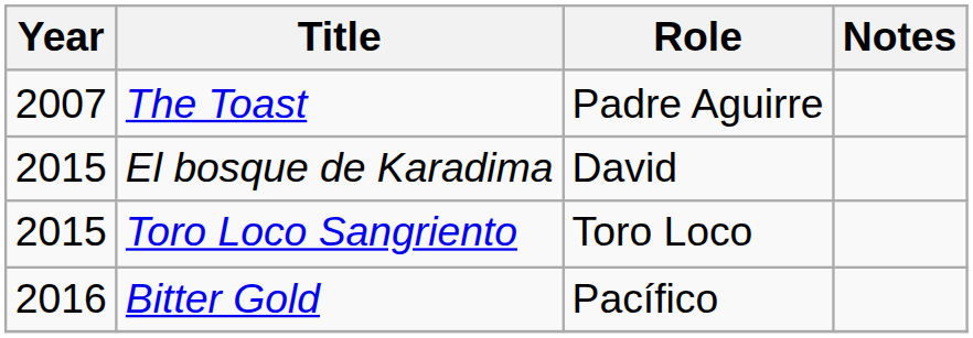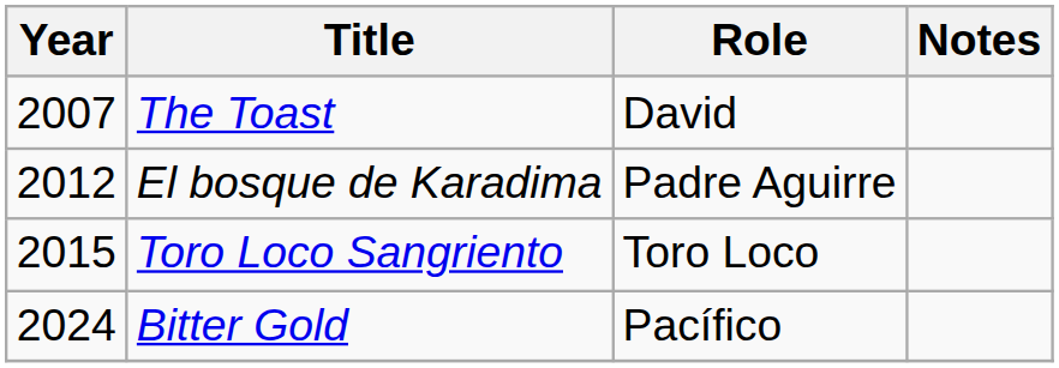 <table class="wikitable sortable">
 <tr>
 <th>Year</th>
 <th>Title</th>
 <th>Role</th>
 <th>Notes</th>
 </tr>
 <tr>
 <td>2007</td>
 <td><em><a href='#'>The Toast</a></em></td>
-<td>Padre Aguirre</td>
+<td>David</td>
 <td></td>
 </tr>
 <tr>
-<td>2015</td>
+<td>2012</td>
 <td><em>El bosque de Karadima</em></td>
-<td>David</td>
+<td>Padre Aguirre</td>
 <td></td>
 </tr>
 <tr>
 <td>2015</td>
 <td><em><a href='#'>Toro Loco Sangriento</a></em></td>
 <td>Toro Loco</td>
 <td></td>
 </tr>
 <tr>
-<td>2016</td>
+<td>2024</td>
 <td><em><a href='#'>Bitter Gold</a></em></td>
 <td>Pacífico</td>
 <td></td>
 </tr>
 <tr>
 </tr>
 </table>
